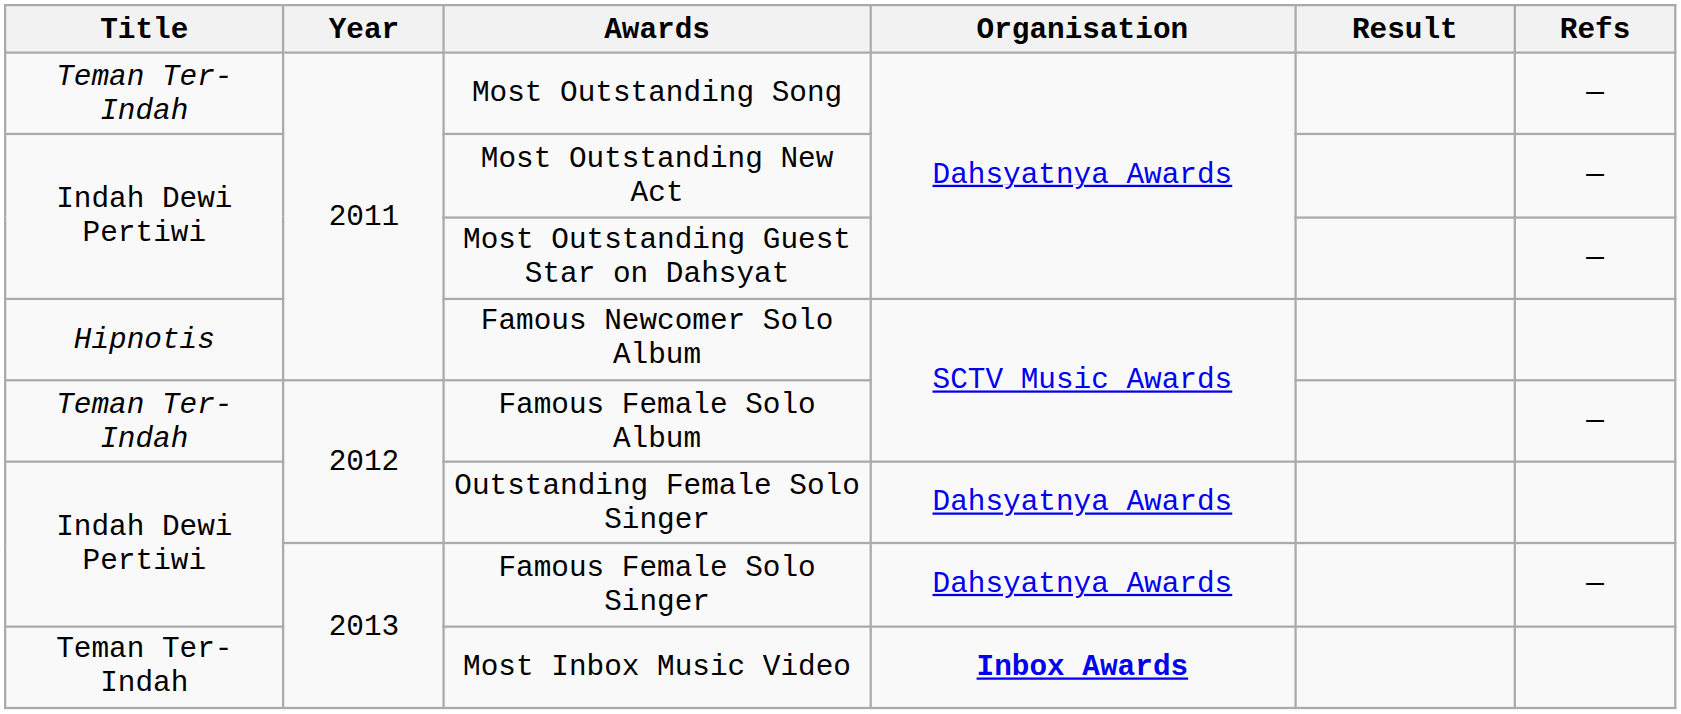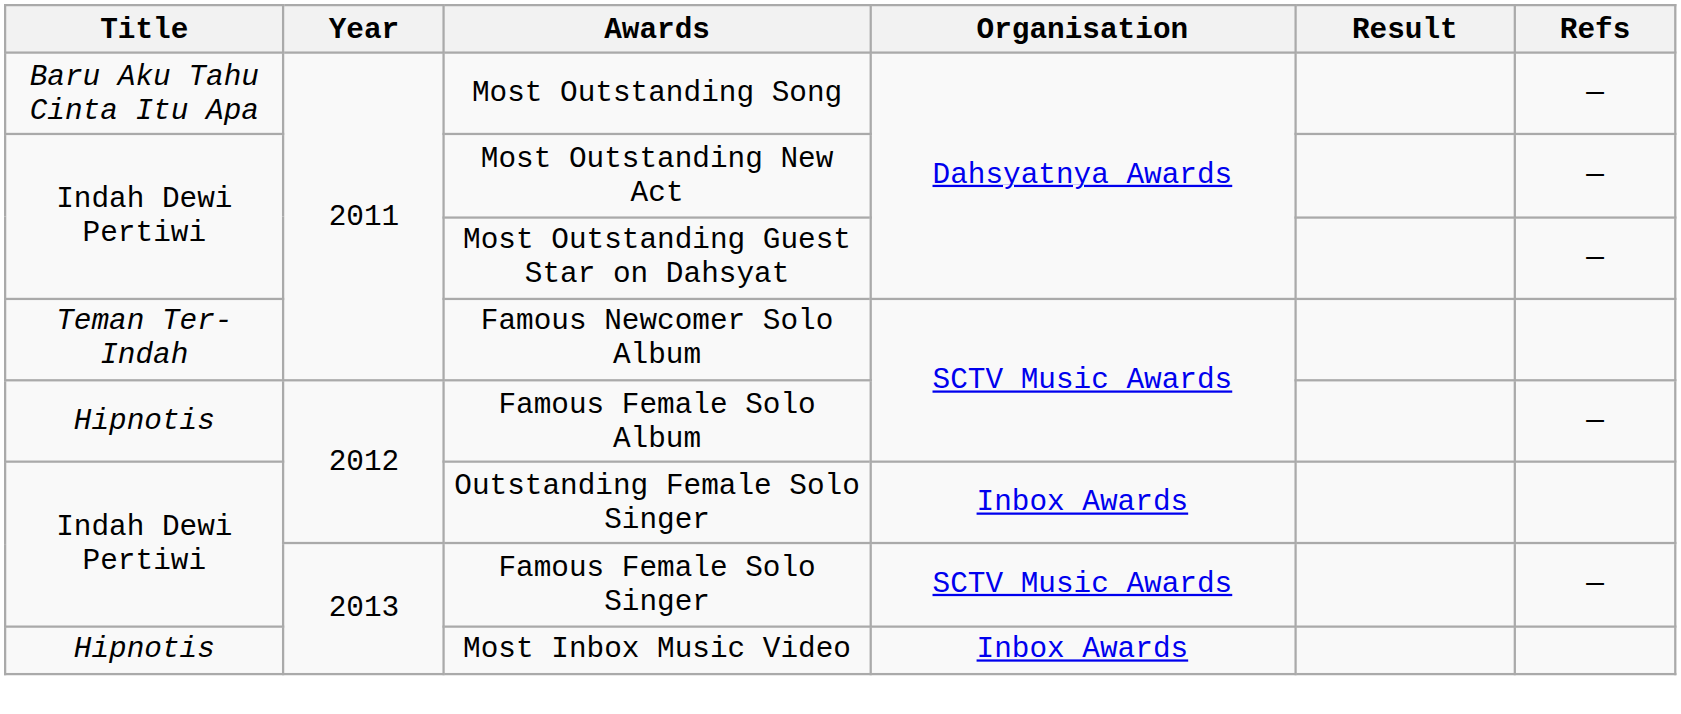 <table class="wikitable plainrowheaders" style="text-align:center;">
 <tr>
 <th scope="col" rowspan="1" style="width:  9em;">Title</th>
 <th scope="col" rowspan="1" style="width:  5em;">Year</th>
 <th scope="col" rowspan="1" style="width: 14em;">Awards</th>
 <th scope="col" rowspan="1" style="width: 14em;">Organisation</th>
 <th scope="col" rowspan="1" style="width:  7em;">Result</th>
 <th scope="col" rowspan="1" style="width:  5em;">Refs</th>
 </tr>
 <tr>
-<td><em>Teman Ter-Indah</em></td>
+<td><em>Baru Aku Tahu Cinta Itu Apa</em></td>
 <td rowspan="4">2011</td>
 <td>Most Outstanding Song</td>
 <td rowspan="3"><a href='#'>Dahsyatnya Awards</a></td>
 <td></td>
 <td>—</td>
 </tr>
 <tr>
 <td rowspan="2">Indah Dewi Pertiwi</td>
 <td>Most Outstanding New Act</td>
 <td></td>
 <td>—</td>
 </tr>
 <tr>
 <td>Most Outstanding Guest Star on Dahsyat</td>
 <td></td>
 <td>—</td>
 </tr>
 <tr>
-<td><em>Hipnotis</em></td>
+<td><em>Teman Ter-Indah</em></td>
 <td>Famous Newcomer Solo Album</td>
 <td rowspan="2"><a href='#'>SCTV Music Awards</a></td>
 <td></td>
 <td></td>
 </tr>
 <tr>
-<td><em>Teman Ter-Indah</em></td>
+<td><em>Hipnotis</em></td>
 <td rowspan="2">2012</td>
 <td>Famous Female Solo Album</td>
 <td></td>
 <td>—</td>
 </tr>
 <tr>
 <td rowspan="2">Indah Dewi Pertiwi</td>
 <td>Outstanding Female Solo Singer</td>
-<td><a href='#'>Dahsyatnya Awards</a></td>
+<td><a href='#'>Inbox Awards</a></td>
 <td></td>
 <td></td>
 </tr>
 <tr>
 <td rowspan="2">2013</td>
 <td>Famous Female Solo Singer</td>
-<td><a href='#'>Dahsyatnya Awards</a></td>
+<td><a href='#'>SCTV Music Awards</a></td>
 <td></td>
 <td>—</td>
 </tr>
 <tr>
-<td>Teman Ter-Indah</td>
+<td><em>Hipnotis</em></td>
 <td>Most Inbox Music Video</td>
-<td><strong><a href='#'>Inbox Awards</a></strong></td>
+<td><a href='#'>Inbox Awards</a></td>
 <td></td>
 <td></td>
 </tr>
 </table>
